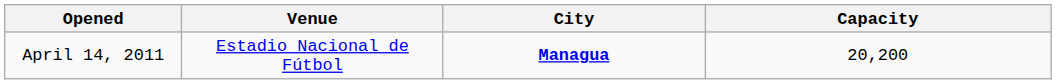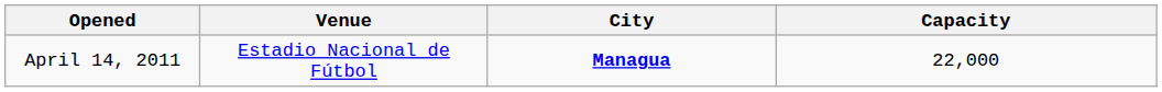 <table class="sortable wikitable" style="text-align:center;">
 <tr>
 <th scope="col" style="width:10em;">Opened</th>
 <th scope="col" style="width:15em;">Venue</th>
 <th scope="col" style="width:15em;">City</th>
 <th scope="col" style="width:20em;">Capacity</th>
 </tr>
 <tr>
 <td>April 14, 2011</td>
 <td><a href='#'>Estadio Nacional de Fútbol</a></td>
 <td><strong><a href='#'>Managua</a></strong></td>
-<td>20,200</td>
+<td>22,000</td>
 </tr>
 </table>
